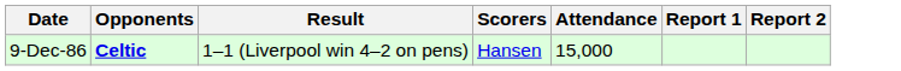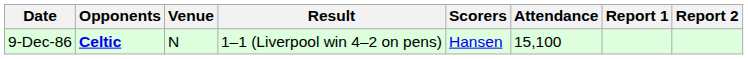 <table class=wikitable>
 <tr>
 <th>Date</th>
 <th>Opponents</th>
+<th>Venue</th>
 <th>Result</th>
 <th>Scorers</th>
 <th>Attendance</th>
 <th>Report 1</th>
 <th>Report 2</th>
 </tr>
 <tr bgcolor="#ddffdd">
 <td>9-Dec-86</td>
 <td><strong><a href='#'>Celtic</a></strong></td>
+<td>N</td>
 <td>1–1 (Liverpool win 4–2 on pens)</td>
 <td><a href='#'>Hansen</a> </td>
-<td>15,000</td>
+<td>15,100</td>
 <td></td>
 <td></td>
 </tr>
 </table>
